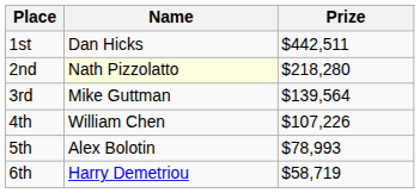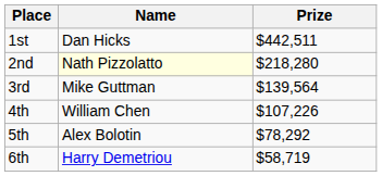 <table class="wikitable">
 <tr>
 <th width="50">Place</th>
 <th width="200">Name</th>
 <th width="125">Prize</th>
 </tr>
 <tr>
 <td>1st</td>
 <td>Dan Hicks</td>
 <td>$442,511</td>
 </tr>
 <tr>
 <td>2nd</td>
 <td style="background: lightyellow;">Nath Pizzolatto</td>
 <td>$218,280</td>
 </tr>
 <tr>
 <td>3rd</td>
 <td>Mike Guttman</td>
 <td>$139,564</td>
 </tr>
 <tr>
 <td>4th</td>
 <td>William Chen </td>
 <td>$107,226</td>
 </tr>
 <tr>
 <td>5th</td>
 <td>Alex Bolotin</td>
-<td>$78,993</td>
+<td>$78,292</td>
 </tr>
 <tr>
 <td>6th</td>
 <td><a href='#'>Harry Demetriou</a></td>
 <td>$58,719</td>
 </tr>
 </table>
